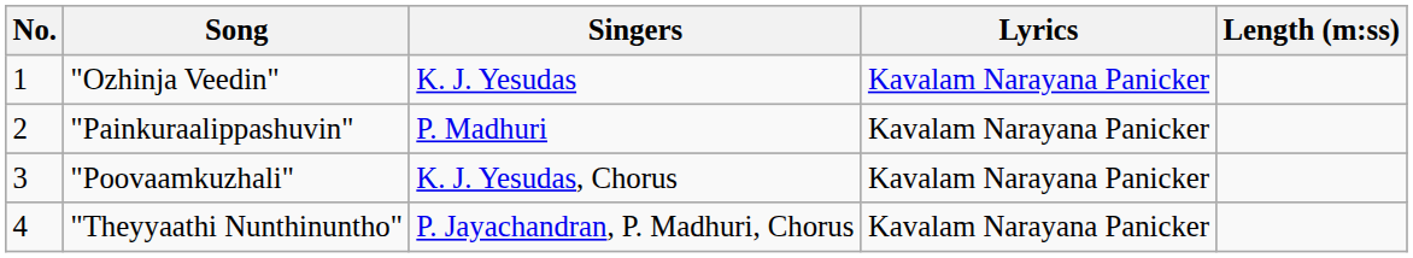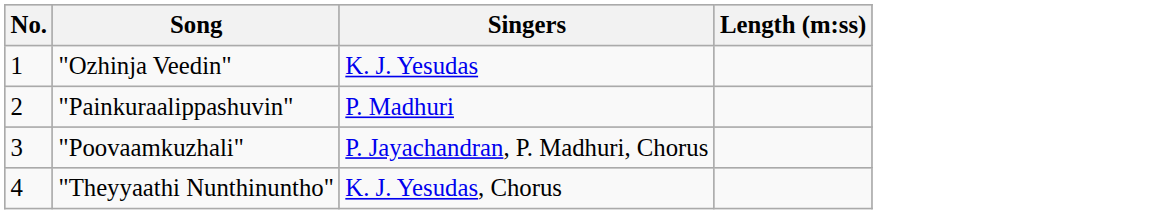 <table class="wikitable" style="font-size:95%;">
 <tr>
 <th>No.</th>
 <th>Song</th>
 <th>Singers</th>
-<th>Lyrics</th>
 <th>Length (m:ss)</th>
 </tr>
 <tr>
 <td>1</td>
 <td>"Ozhinja Veedin"</td>
 <td><a href='#'>K. J. Yesudas</a></td>
-<td><a href='#'>Kavalam Narayana Panicker</a></td>
 <td></td>
 </tr>
 <tr>
 <td>2</td>
 <td>"Painkuraalippashuvin"</td>
 <td><a href='#'>P. Madhuri</a></td>
-<td>Kavalam Narayana Panicker</td>
 <td></td>
 </tr>
 <tr>
 <td>3</td>
 <td>"Poovaamkuzhali"</td>
-<td><a href='#'>K. J. Yesudas</a>, Chorus</td>
-<td>Kavalam Narayana Panicker</td>
+<td><a href='#'>P. Jayachandran</a>, P. Madhuri, Chorus</td>
 <td></td>
 </tr>
 <tr>
 <td>4</td>
 <td>"Theyyaathi Nunthinuntho"</td>
-<td><a href='#'>P. Jayachandran</a>, P. Madhuri, Chorus</td>
-<td>Kavalam Narayana Panicker</td>
+<td><a href='#'>K. J. Yesudas</a>, Chorus</td>
 <td></td>
 </tr>
 </table>
